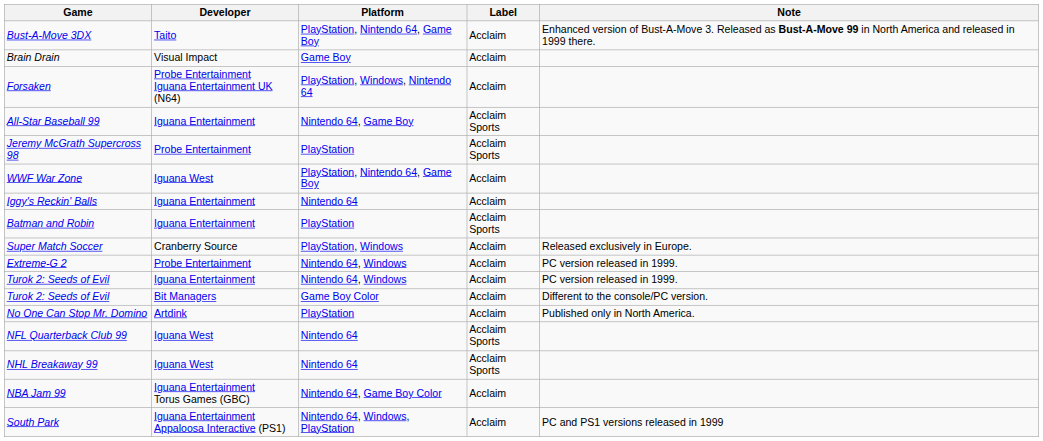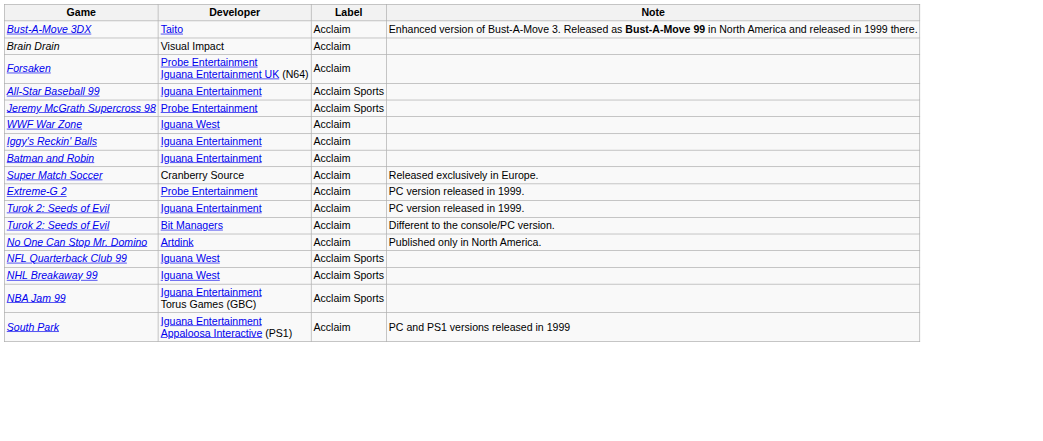 <table class="wikitable sortable">
 <tr>
 <th>Game</th>
 <th>Developer</th>
-<th>Platform</th>
 <th>Label</th>
 <th>Note</th>
 </tr>
 <tr>
 <td><em><a href='#'>Bust-A-Move 3DX</a></em></td>
 <td><a href='#'>Taito</a></td>
-<td><a href='#'>PlayStation</a>, <a href='#'>Nintendo 64</a>, <a href='#'>Game Boy</a></td>
 <td>Acclaim</td>
 <td>Enhanced version of Bust-A-Move 3. Released as <strong>Bust-A-Move 99</strong> in North America and released in 1999 there.</td>
 </tr>
 <tr>
 <td><em>Brain Drain</em></td>
 <td>Visual Impact</td>
-<td><a href='#'>Game Boy</a></td>
 <td>Acclaim</td>
 <td></td>
 </tr>
 <tr>
 <td><em><a href='#'>Forsaken</a></em></td>
 <td><a href='#'>Probe Entertainment</a><br><a href='#'>Iguana Entertainment UK</a> (N64)</td>
-<td><a href='#'>PlayStation</a>, <a href='#'>Windows</a>, <a href='#'>Nintendo 64</a></td>
 <td>Acclaim</td>
 <td></td>
 </tr>
 <tr>
 <td><em><a href='#'>All-Star Baseball 99</a></em></td>
 <td><a href='#'>Iguana Entertainment</a></td>
-<td><a href='#'>Nintendo 64</a>, <a href='#'>Game Boy</a></td>
 <td>Acclaim Sports</td>
 <td></td>
 </tr>
 <tr>
 <td><em><a href='#'>Jeremy McGrath Supercross 98</a></em></td>
 <td><a href='#'>Probe Entertainment</a></td>
-<td><a href='#'>PlayStation</a></td>
 <td>Acclaim Sports</td>
 <td></td>
 </tr>
 <tr>
 <td><em><a href='#'>WWF War Zone</a></em></td>
 <td><a href='#'>Iguana West</a></td>
-<td><a href='#'>PlayStation</a>, <a href='#'>Nintendo 64</a>, <a href='#'>Game Boy</a></td>
 <td>Acclaim</td>
 <td></td>
 </tr>
 <tr>
 <td><em><a href='#'>Iggy's Reckin' Balls</a></em></td>
 <td><a href='#'>Iguana Entertainment</a></td>
-<td><a href='#'>Nintendo 64</a></td>
 <td>Acclaim</td>
 <td></td>
 </tr>
 <tr>
 <td><em><a href='#'>Batman and Robin</a></em></td>
 <td><a href='#'>Iguana Entertainment</a></td>
-<td><a href='#'>PlayStation</a></td>
-<td>Acclaim Sports</td>
+<td>Acclaim</td>
 <td></td>
 </tr>
 <tr>
 <td><em><a href='#'>Super Match Soccer</a></em></td>
 <td>Cranberry Source</td>
-<td><a href='#'>PlayStation</a>, <a href='#'>Windows</a></td>
 <td>Acclaim</td>
 <td>Released exclusively in Europe.</td>
 </tr>
 <tr>
 <td><em><a href='#'>Extreme-G 2</a></em></td>
 <td><a href='#'>Probe Entertainment</a></td>
-<td><a href='#'>Nintendo 64</a>, <a href='#'>Windows</a></td>
 <td>Acclaim</td>
 <td>PC version released in 1999.</td>
 </tr>
 <tr>
 <td><em><a href='#'>Turok 2: Seeds of Evil</a></em></td>
 <td><a href='#'>Iguana Entertainment</a></td>
-<td><a href='#'>Nintendo 64</a>, <a href='#'>Windows</a></td>
 <td>Acclaim</td>
 <td>PC version released in 1999.</td>
 </tr>
 <tr>
 <td><em><a href='#'>Turok 2: Seeds of Evil</a></em></td>
 <td><a href='#'>Bit Managers</a></td>
-<td><a href='#'>Game Boy Color</a></td>
 <td>Acclaim</td>
 <td>Different to the console/PC version.</td>
 </tr>
 <tr>
 <td><em><a href='#'>No One Can Stop Mr. Domino</a></em></td>
 <td><a href='#'>Artdink</a></td>
-<td><a href='#'>PlayStation</a></td>
 <td>Acclaim</td>
 <td>Published only in North America.</td>
 </tr>
 <tr>
 <td><em><a href='#'>NFL Quarterback Club 99</a></em></td>
 <td><a href='#'>Iguana West</a></td>
-<td><a href='#'>Nintendo 64</a></td>
 <td>Acclaim Sports</td>
 <td></td>
 </tr>
 <tr>
 <td><em><a href='#'>NHL Breakaway 99</a></em></td>
 <td><a href='#'>Iguana West</a></td>
-<td><a href='#'>Nintendo 64</a></td>
 <td>Acclaim Sports</td>
 <td></td>
 </tr>
 <tr>
 <td><em><a href='#'>NBA Jam 99</a></em></td>
 <td><a href='#'>Iguana Entertainment</a><br>Torus Games (GBC)</td>
-<td><a href='#'>Nintendo 64</a>, <a href='#'>Game Boy Color</a></td>
-<td>Acclaim</td>
+<td>Acclaim Sports</td>
 <td></td>
 </tr>
 <tr>
 <td><em><a href='#'>South Park</a></em></td>
 <td><a href='#'>Iguana Entertainment</a><br><a href='#'>Appaloosa Interactive</a> (PS1)</td>
-<td><a href='#'>Nintendo 64</a>, <a href='#'>Windows</a>, <a href='#'>PlayStation</a></td>
 <td>Acclaim</td>
 <td>PC and PS1 versions released in 1999</td>
 </tr>
 </table>
